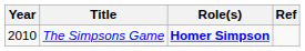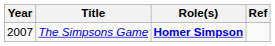 <table class="wikitable plainrowheaders sortable">
 <tr>
 <th scope="col">Year</th>
 <th scope="col">Title</th>
 <th scope="col">Role(s)</th>
 <th scope="col" class="unsortable">Ref</th>
 </tr>
 <tr>
-<td>2010</td>
+<td>2007</td>
 <td><em><a href='#'>The Simpsons Game</a></em></td>
 <td><strong><a href='#'>Homer Simpson</a></strong></td>
 <td></td>
 </tr>
 </table>
